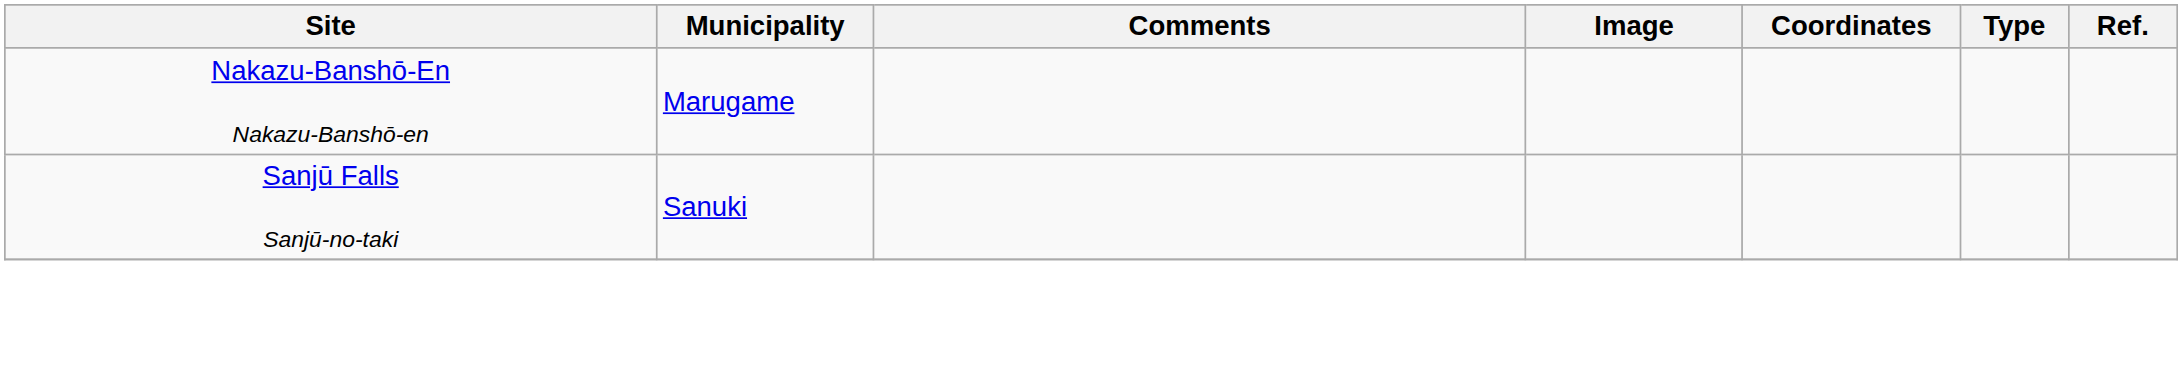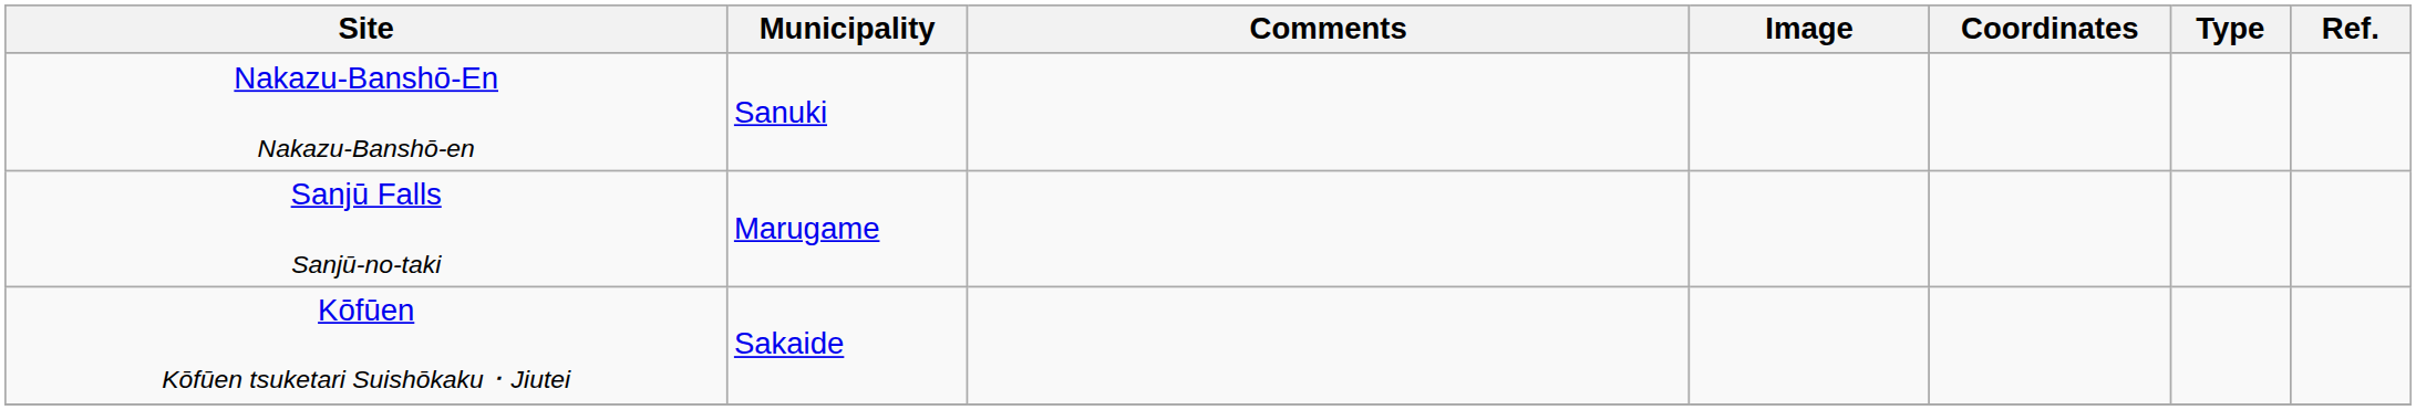 <table class="wikitable sortable"  style="width:100%;">
 <tr>
 <th width="30%" align="left">Site</th>
 <th width="10%" align="left">Municipality</th>
 <th width="30%" align="left" class="unsortable">Comments</th>
 <th width="10%" align="left"  class="unsortable">Image</th>
 <th width="10%" align="left" class="unsortable">Coordinates</th>
 <th width="5%" align="left">Type</th>
 <th width="5%" align="left"  class="unsortable">Ref.</th>
 </tr>
 <tr>
 <td align="center"><a href='#'>Nakazu-Banshō-En</a><br><br><small><em>Nakazu-Banshō-en</em></small></td>
+<td><a href='#'>Sanuki</a></td>
+<td></td>
+<td></td>
+<td></td>
+<td></td>
+<td></td>
+</tr>
+<tr>
+<td align="center"><a href='#'>Sanjū Falls</a><br><br><small><em>Sanjū-no-taki</em></small></td>
 <td><a href='#'>Marugame</a></td>
 <td></td>
 <td></td>
 <td></td>
 <td></td>
 <td></td>
 </tr>
 <tr>
-<td align="center"><a href='#'>Sanjū Falls</a><br><br><small><em>Sanjū-no-taki</em></small></td>
-<td><a href='#'>Sanuki</a></td>
+<td align="center"><a href='#'>Kōfūen</a><br><br><small><em>Kōfūen tsuketari Suishōkaku ･ Jiutei</em></small></td>
+<td><a href='#'>Sakaide</a></td>
 <td></td>
 <td></td>
 <td></td>
 <td></td>
 <td></td>
 </tr>
 <tr>
 </tr>
 </table>
